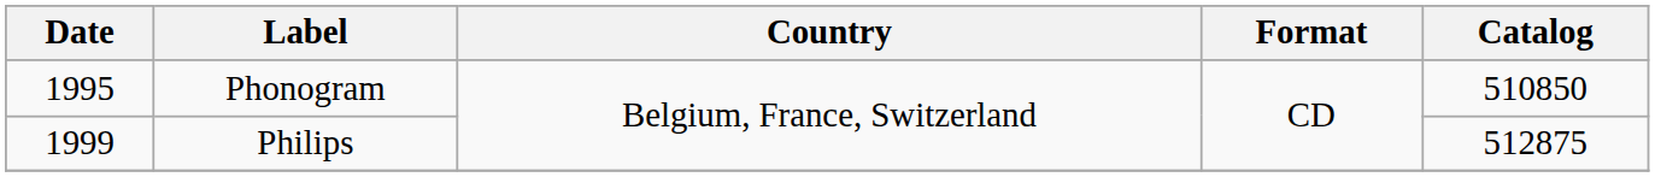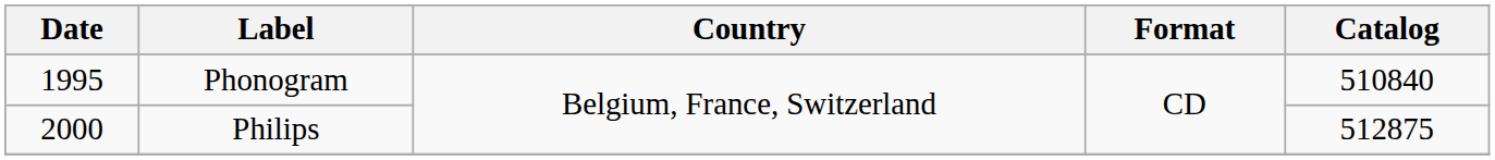 <table class="wikitable" width="60%" border="1">
 <tr>
 <th>Date</th>
 <th>Label</th>
 <th>Country</th>
 <th>Format</th>
 <th>Catalog</th>
 </tr>
 <tr>
 <td align=center>1995</td>
 <td align=center>Phonogram</td>
 <td rowspan=2 align=center>Belgium, France, Switzerland</td>
 <td rowspan=2 align=center>CD</td>
-<td align=center>510850</td>
+<td align=center>510840</td>
 </tr>
 <tr>
-<td align=center>1999</td>
+<td align=center>2000</td>
 <td align=center>Philips</td>
 <td align=center>512875</td>
 </tr>
 <tr>
 </tr>
 </table>
